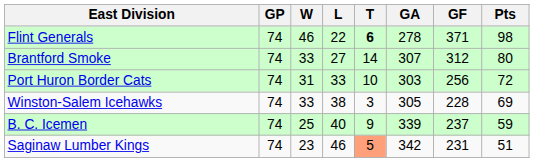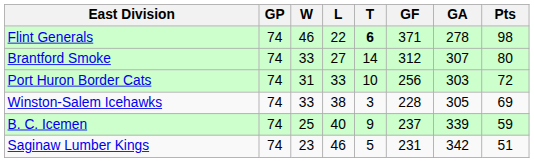 <table class="wikitable">
 <tr>
 <th width="40%" bgcolor="#e0e0e0">East Division</th>
 <th width="5%" bgcolor="#e0e0e0">GP</th>
 <th width="5%" bgcolor="#e0e0e0">W</th>
 <th width="5%" bgcolor="#e0e0e0">L</th>
 <th width="5%" bgcolor="#e0e0e0">T</th>
+<th width="7.5%" bgcolor="#e0e0e0">GF</th>
 <th width="7.5%" bgcolor="#e0e0e0">GA</th>
-<th width="7.5%" bgcolor="#e0e0e0">GF</th>
 <th width="7.5%" bgcolor="#e0e0e0">Pts</th>
 </tr>
 <tr align="center" bgcolor="#CCFFCC">
 <td align="left"><a href='#'>Flint Generals</a></td>
 <td>74</td>
 <td>46</td>
 <td>22</td>
 <td><strong>6</strong></td>
+<td>371</td>
 <td>278</td>
-<td>371</td>
 <td>98</td>
 </tr>
 <tr align="center" bgcolor="#CCFFCC">
 <td align="left"><a href='#'>Brantford Smoke</a></td>
 <td>74</td>
 <td>33</td>
 <td>27</td>
 <td>14</td>
+<td>312</td>
 <td>307</td>
-<td>312</td>
 <td>80</td>
 </tr>
 <tr align="center" bgcolor="#CCFFCC">
 <td align="left"><a href='#'>Port Huron Border Cats</a></td>
 <td>74</td>
 <td>31</td>
 <td>33</td>
 <td>10</td>
+<td>256</td>
 <td>303</td>
-<td>256</td>
 <td>72</td>
 </tr>
 <tr align="center">
 <td align="left"><a href='#'>Winston-Salem Icehawks</a></td>
 <td>74</td>
 <td>33</td>
 <td>38</td>
 <td>3</td>
+<td>228</td>
 <td>305</td>
-<td>228</td>
 <td>69</td>
 </tr>
 <tr align="center" bgcolor="#CCFFCC">
 <td align="left"><a href='#'>B. C. Icemen</a></td>
 <td>74</td>
 <td>25</td>
 <td>40</td>
 <td>9</td>
+<td>237</td>
 <td>339</td>
-<td>237</td>
 <td>59</td>
 </tr>
 <tr align="center">
 <td align="left"><a href='#'>Saginaw Lumber Kings</a></td>
 <td>74</td>
 <td>23</td>
 <td>46</td>
-<td style="background: lightsalmon;">5</td>
+<td>5</td>
+<td>231</td>
 <td>342</td>
-<td>231</td>
 <td>51</td>
 </tr>
 </table>
